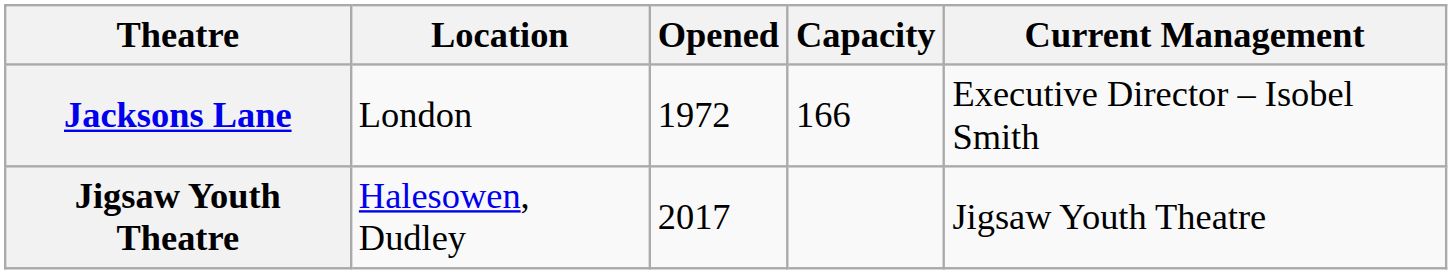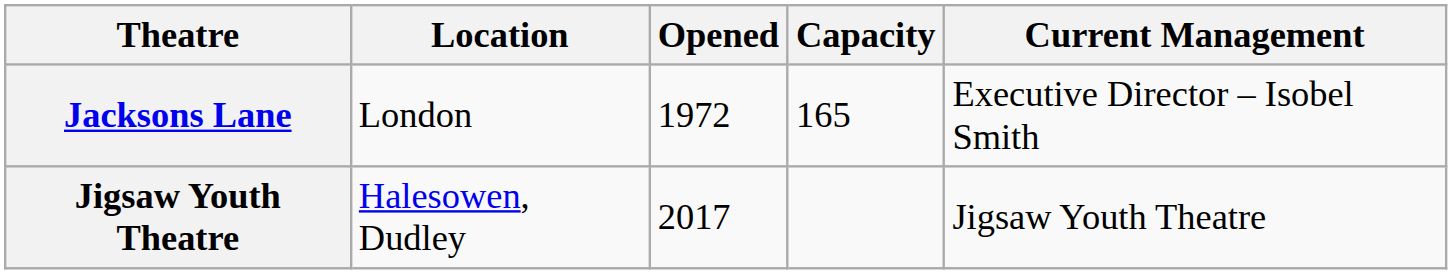 <table class="wikitable" style="text-align: left; font-size:96%;">
 <tr>
 <th>Theatre</th>
 <th>Location</th>
 <th>Opened</th>
 <th>Capacity</th>
 <th>Current Management</th>
 </tr>
 <tr>
 <th><a href='#'>Jacksons Lane</a></th>
 <td>London</td>
 <td>1972</td>
-<td>166</td>
+<td>165</td>
 <td>Executive Director – Isobel Smith</td>
 </tr>
 <tr>
 <th>Jigsaw Youth Theatre</th>
 <td><a href='#'>Halesowen</a>, Dudley</td>
 <td>2017</td>
 <td></td>
 <td>Jigsaw Youth Theatre</td>
 </tr>
 </table>
